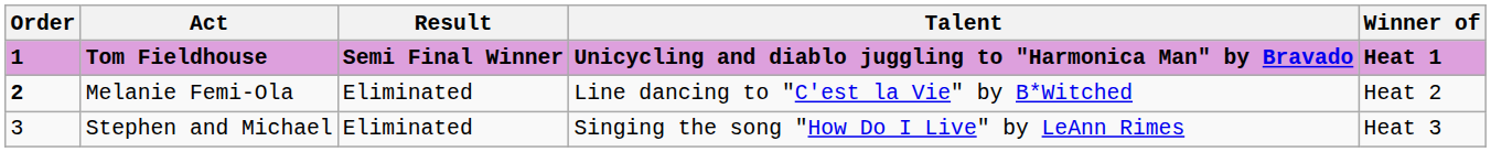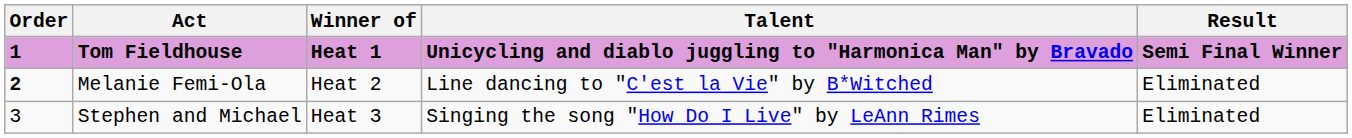 <table class="wikitable">
 <tr>
 <th>Order</th>
 <th>Act</th>
+<th>Winner of</th>
+<th>Talent</th>
 <th>Result</th>
-<th>Talent</th>
-<th>Winner of</th>
 </tr>
 <tr style="background:#DDA0DD;">
 <td><strong>1</strong></td>
 <td><strong>Tom Fieldhouse</strong></td>
+<td><strong>Heat 1</strong></td>
+<td><strong>Unicycling and diablo juggling to "Harmonica Man" by <a href='#'>Bravado</a></strong></td>
 <td><strong>Semi Final Winner</strong></td>
-<td><strong>Unicycling and diablo juggling to "Harmonica Man" by <a href='#'>Bravado</a></strong></td>
-<td><strong>Heat 1</strong></td>
 </tr>
 <tr>
 <td><strong>2</strong></td>
 <td>Melanie Femi-Ola</td>
+<td>Heat 2</td>
+<td>Line dancing to "<a href='#'>C'est la Vie</a>" by <a href='#'>B*Witched</a></td>
 <td>Eliminated</td>
-<td>Line dancing to "<a href='#'>C'est la Vie</a>" by <a href='#'>B*Witched</a></td>
-<td>Heat 2</td>
 </tr>
 <tr>
 <td>3</td>
 <td>Stephen and Michael</td>
+<td>Heat 3</td>
+<td>Singing the song "<a href='#'>How Do I Live</a>" by <a href='#'>LeAnn Rimes</a></td>
 <td>Eliminated</td>
-<td>Singing the song "<a href='#'>How Do I Live</a>" by <a href='#'>LeAnn Rimes</a></td>
-<td>Heat 3</td>
 </tr>
 </table>
